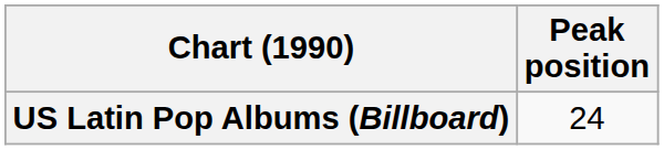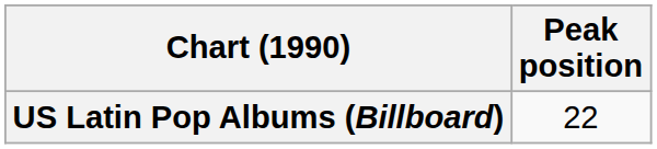 <table class="wikitable plainrowheaders" style="text-align:center">
 <tr>
 <th scope="col">Chart (1990)</th>
 <th scope="col">Peak<br>position</th>
 </tr>
 <tr>
 <th scope="row">US Latin Pop Albums (<em>Billboard</em>)</th>
-<td>24</td>
+<td>22</td>
 </tr>
 </table>
